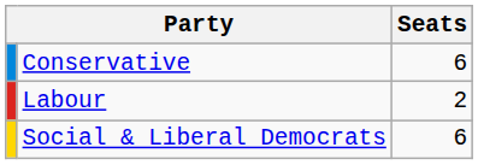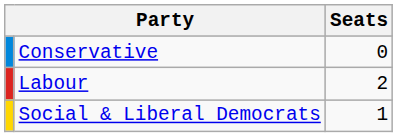 <table class="wikitable">
 <tr>
 <th colspan=2>Party</th>
 <th>Seats</th>
 </tr>
 <tr>
 <th style="background-color: #0087DC"></th>
 <td><a href='#'>Conservative</a></td>
-<td align=right>6</td>
+<td align=right>0</td>
 </tr>
 <tr>
 <th style="background-color: #DC241f"></th>
 <td><a href='#'>Labour</a></td>
 <td align=right>2</td>
 </tr>
 <tr>
 <th style="background-color: #ffd700"></th>
 <td><a href='#'>Social & Liberal Democrats</a></td>
-<td align=right>6</td>
+<td align=right>1</td>
 </tr>
 </table>
